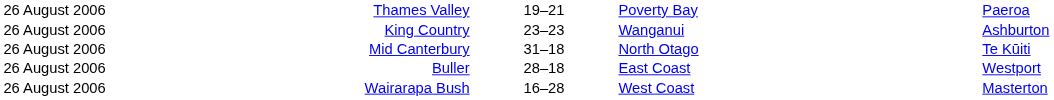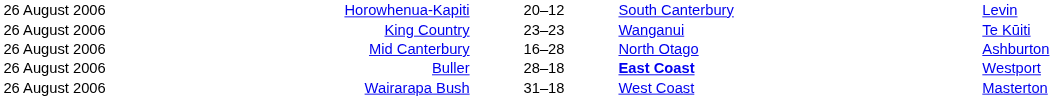 <table style="width:100%" cellspacing="1">
 <tr>
 <th width=15%></th>
 <th width=25%></th>
 <th width=10%></th>
 <th width=25%></th>
 </tr>
 <tr>
 <td align=right>26 August 2006</td>
-<td align=right><a href='#'>Thames Valley</a></td>
-<td align=center>19–21</td>
-<td><a href='#'>Poverty Bay</a></td>
-<td><a href='#'>Paeroa</a></td>
+<td align=right><a href='#'>Horowhenua-Kapiti</a></td>
+<td align=center>20–12</td>
+<td><a href='#'>South Canterbury</a></td>
+<td><a href='#'>Levin</a></td>
 </tr>
 <tr>
 <td align=right>26 August 2006</td>
 <td align=right><a href='#'>King Country</a></td>
 <td align=center>23–23</td>
 <td><a href='#'>Wanganui</a></td>
-<td><a href='#'>Ashburton</a></td>
+<td><a href='#'>Te Kūiti</a></td>
 </tr>
 <tr>
 <td align=right>26 August 2006</td>
 <td align=right><a href='#'>Mid Canterbury</a></td>
-<td align=center>31–18</td>
+<td align=center>16–28</td>
 <td><a href='#'>North Otago</a></td>
-<td><a href='#'>Te Kūiti</a></td>
+<td><a href='#'>Ashburton</a></td>
 </tr>
 <tr>
 <td align=right>26 August 2006</td>
 <td align=right><a href='#'>Buller</a></td>
 <td align=center>28–18</td>
-<td><a href='#'>East Coast</a></td>
+<td><strong><a href='#'>East Coast</a></strong></td>
 <td><a href='#'>Westport</a></td>
 </tr>
 <tr>
 <td align=right>26 August 2006</td>
 <td align=right><a href='#'>Wairarapa Bush</a></td>
-<td align=center>16–28</td>
+<td align=center>31–18</td>
 <td><a href='#'>West Coast</a></td>
 <td><a href='#'>Masterton</a></td>
 </tr>
 </table>
